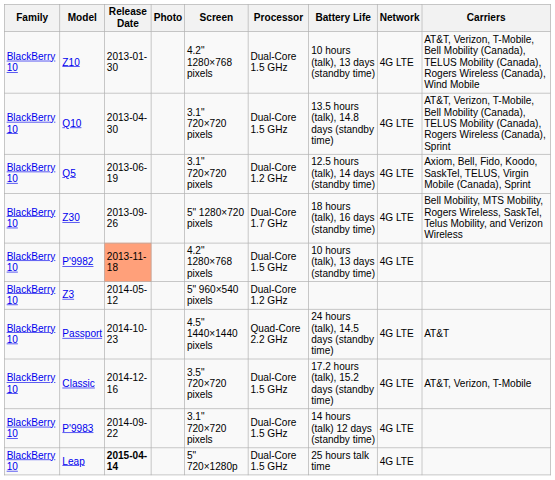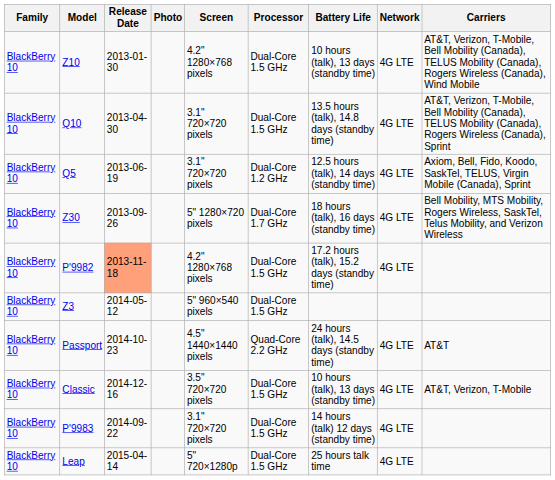 <table class="wikitable sortable">
 <tr>
 <th>Family</th>
 <th>Model</th>
 <th>Release Date</th>
 <th>Photo</th>
 <th>Screen</th>
 <th>Processor</th>
 <th>Battery Life</th>
 <th>Network</th>
 <th>Carriers</th>
 </tr>
 <tr>
 <td><a href='#'>BlackBerry 10</a></td>
 <td><a href='#'>Z10</a></td>
 <td>2013-01-30</td>
 <td></td>
 <td>4.2" 1280×768 pixels</td>
 <td>Dual-Core 1.5 GHz</td>
 <td>10 hours (talk), 13 days (standby time)</td>
 <td>4G LTE</td>
 <td>AT&T, Verizon, T-Mobile, Bell Mobility (Canada), TELUS Mobility (Canada), Rogers Wireless (Canada), Wind Mobile</td>
 </tr>
 <tr>
 <td><a href='#'>BlackBerry 10</a></td>
 <td><a href='#'>Q10</a></td>
 <td>2013-04-30</td>
 <td></td>
 <td>3.1" 720×720 pixels</td>
 <td>Dual-Core 1.5 GHz</td>
 <td>13.5 hours (talk), 14.8 days (standby time)</td>
 <td>4G LTE</td>
 <td>AT&T, Verizon, T-Mobile, Bell Mobility (Canada), TELUS Mobility (Canada), Rogers Wireless (Canada), Sprint</td>
 </tr>
 <tr>
 <td><a href='#'>BlackBerry 10</a></td>
 <td><a href='#'>Q5</a></td>
 <td>2013-06-19</td>
 <td></td>
 <td>3.1" 720×720 pixels</td>
 <td>Dual-Core 1.2 GHz</td>
 <td>12.5 hours (talk), 14 days (standby time)</td>
 <td>4G LTE</td>
 <td>Axiom, Bell, Fido, Koodo, SaskTel, TELUS, Virgin Mobile (Canada),  Sprint</td>
 </tr>
 <tr>
 <td><a href='#'>BlackBerry 10</a></td>
 <td><a href='#'>Z30</a></td>
 <td>2013-09-26</td>
 <td></td>
 <td>5" 1280×720 pixels</td>
 <td>Dual-Core 1.7 GHz</td>
 <td>18 hours (talk), 16 days (standby time)</td>
 <td>4G LTE</td>
 <td>Bell Mobility, MTS Mobility, Rogers Wireless, SaskTel, Telus Mobility, and Verizon Wireless</td>
 </tr>
 <tr>
 <td><a href='#'>BlackBerry 10</a></td>
 <td><a href='#'>P'9982</a></td>
 <td style="background: lightsalmon;">2013-11-18</td>
 <td></td>
 <td>4.2" 1280×768 pixels</td>
 <td>Dual-Core 1.5 GHz</td>
-<td>10 hours (talk), 13 days (standby time)</td>
+<td>17.2 hours (talk), 15.2 days (standby time)</td>
 <td>4G LTE</td>
 <td></td>
 </tr>
 <tr>
 <td><a href='#'>BlackBerry 10</a></td>
 <td><a href='#'>Z3</a></td>
 <td>2014-05-12</td>
 <td></td>
 <td>5" 960×540 pixels</td>
-<td>Dual-Core 1.2 GHz</td>
+<td>Dual-Core 1.5 GHz</td>
 <td></td>
 <td></td>
 <td></td>
 </tr>
 <tr>
 <td><a href='#'>BlackBerry 10</a></td>
 <td><a href='#'>Passport</a></td>
 <td>2014-10-23</td>
 <td></td>
 <td>4.5" 1440×1440 pixels</td>
 <td>Quad-Core 2.2 GHz</td>
 <td>24 hours (talk), 14.5 days (standby time)</td>
 <td>4G LTE</td>
 <td>AT&T</td>
 </tr>
 <tr>
 <td><a href='#'>BlackBerry 10</a></td>
 <td><a href='#'>Classic</a></td>
 <td>2014-12-16</td>
 <td></td>
 <td>3.5" 720×720 pixels</td>
 <td>Dual-Core 1.5 GHz</td>
-<td>17.2 hours (talk), 15.2 days (standby time)</td>
+<td>10 hours (talk), 13 days (standby time)</td>
 <td>4G LTE</td>
 <td>AT&T, Verizon, T-Mobile</td>
 </tr>
 <tr>
 <td><a href='#'>BlackBerry 10</a></td>
 <td><a href='#'>P'9983</a></td>
 <td>2014-09-22</td>
 <td></td>
 <td>3.1" 720×720 pixels</td>
 <td>Dual-Core 1.5 GHz</td>
 <td>14 hours (talk) 12 days (standby time)</td>
 <td>4G LTE</td>
 <td></td>
 </tr>
 <tr>
 <td><a href='#'>BlackBerry 10</a></td>
 <td><a href='#'>Leap</a></td>
-<td><strong>2015-04-14</strong></td>
+<td>2015-04-14</td>
 <td></td>
 <td>5" 720×1280p</td>
 <td>Dual-Core 1.5 GHz</td>
 <td>25 hours talk time</td>
 <td>4G LTE</td>
 <td></td>
 </tr>
 </table>
